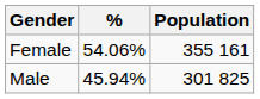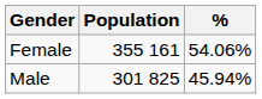 <table class="wikitable" style="font-size: 95%; text-align: right">
 <tr>
 <th>Gender</th>
+<th>Population</th>
 <th>%</th>
-<th>Population</th>
 </tr>
 <tr>
 <td align=left>Female</td>
+<td>355 161</td>
 <td>54.06%</td>
-<td>355 161</td>
 </tr>
 <tr>
 <td align=left>Male</td>
+<td>301 825</td>
 <td>45.94%</td>
-<td>301 825</td>
 </tr>
 </table>
